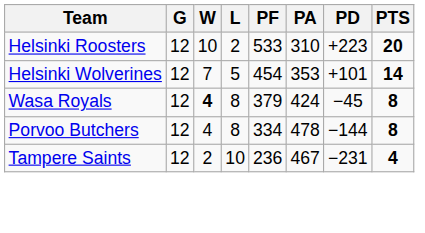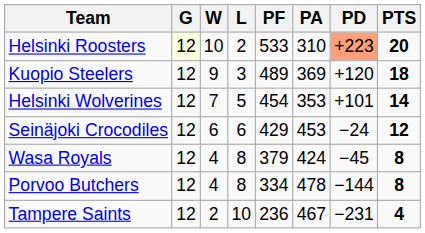 <table class="wikitable" style="text-align:center;">
 <tr style="background:#EFEFEF;">
 <th>Team</th>
 <th>G</th>
 <th>W</th>
 <th>L</th>
 <th>PF</th>
 <th>PA</th>
 <th>PD</th>
 <th>PTS</th>
 </tr>
 <tr>
 <td style="text-align:left"><a href='#'>Helsinki Roosters</a></td>
-<td>12</td>
+<td style="background: lightyellow;">12</td>
 <td>10</td>
 <td>2</td>
 <td>533</td>
 <td>310</td>
-<td>+223</td>
+<td style="background: lightsalmon;">+223</td>
 <td><strong>20</strong></td>
+</tr>
+<tr>
+<td style="text-align:left"><a href='#'>Kuopio Steelers</a></td>
+<td>12</td>
+<td>9</td>
+<td>3</td>
+<td>489</td>
+<td>369</td>
+<td>+120</td>
+<td><strong>18</strong></td>
 </tr>
 <tr>
 <td style="text-align:left"><a href='#'>Helsinki Wolverines</a></td>
 <td>12</td>
 <td>7</td>
 <td>5</td>
 <td>454</td>
 <td>353</td>
 <td>+101</td>
 <td><strong>14</strong></td>
 </tr>
 <tr>
+<td style="text-align:left"><a href='#'>Seinäjoki Crocodiles</a></td>
+<td>12</td>
+<td>6</td>
+<td>6</td>
+<td>429</td>
+<td>453</td>
+<td>−24</td>
+<td><strong>12</strong></td>
+</tr>
+<tr>
 <td style="text-align:left"><a href='#'>Wasa Royals</a></td>
 <td>12</td>
-<td><strong>4</strong></td>
+<td>4</td>
 <td>8</td>
 <td>379</td>
 <td>424</td>
 <td>−45</td>
 <td><strong>8</strong></td>
 </tr>
 <tr>
 <td style="text-align:left"><a href='#'>Porvoo Butchers</a></td>
 <td>12</td>
 <td>4</td>
 <td>8</td>
 <td>334</td>
 <td>478</td>
 <td>−144</td>
 <td><strong>8</strong></td>
 </tr>
 <tr>
 <td style="text-align:left"><a href='#'>Tampere Saints</a></td>
 <td>12</td>
 <td>2</td>
 <td>10</td>
 <td>236</td>
 <td>467</td>
 <td>−231</td>
 <td><strong>4</strong></td>
 </tr>
 </table>
